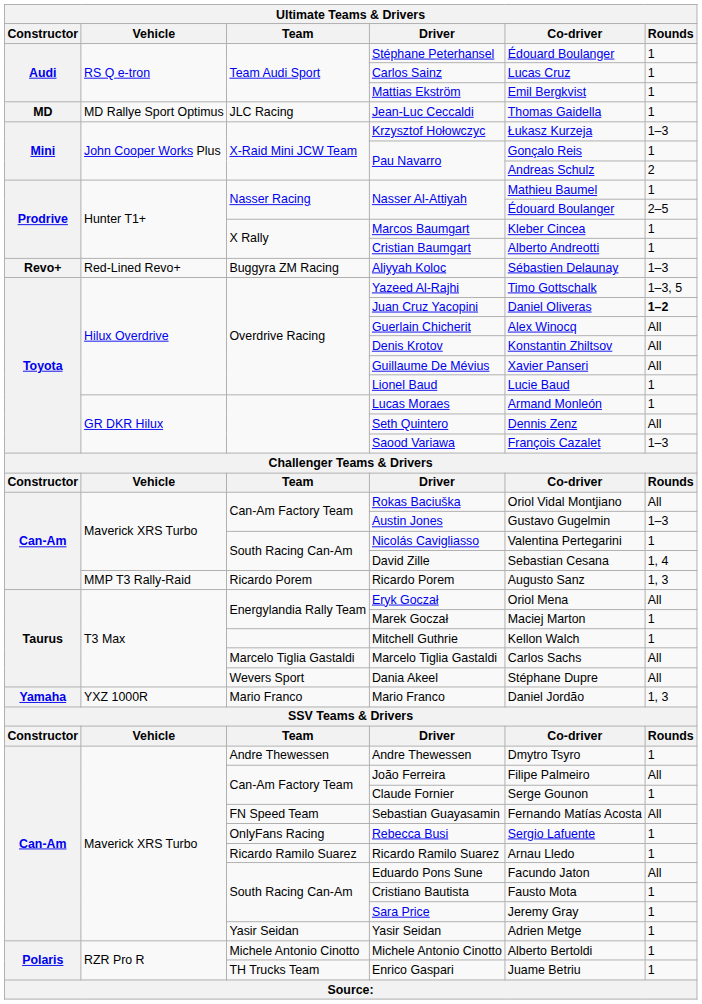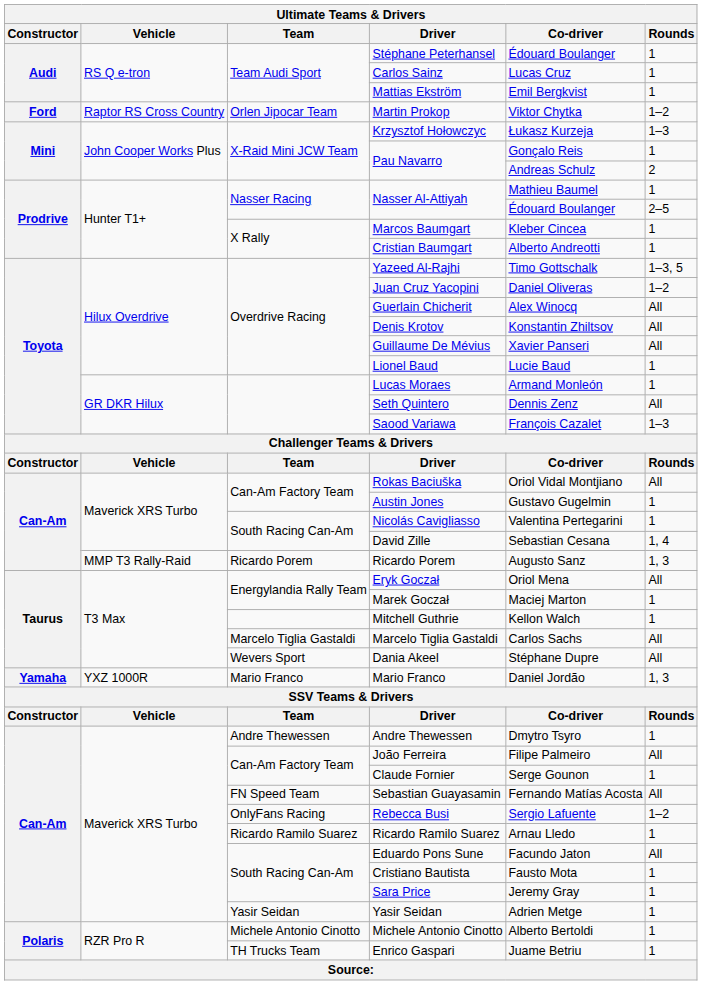 <table class="wikitable" style="font-size: 85%;">
 <tr>
 <th colspan=6><strong>Ultimate Teams & Drivers</strong></th>
 </tr>
 <tr>
 <th>Constructor</th>
 <th>Vehicle</th>
 <th>Team</th>
 <th>Driver</th>
 <th>Co-driver</th>
 <th>Rounds</th>
 </tr>
 <tr>
 <th rowspan=3><a href='#'>Audi</a></th>
 <td rowspan=3><a href='#'>RS Q e-tron</a></td>
 <td rowspan=3> <a href='#'>Team Audi Sport</a></td>
 <td> <a href='#'>Stéphane Peterhansel</a></td>
 <td> <a href='#'>Édouard Boulanger</a></td>
 <td>1</td>
 </tr>
 <tr>
 <td> <a href='#'>Carlos Sainz</a></td>
 <td> <a href='#'>Lucas Cruz</a></td>
 <td>1</td>
 </tr>
 <tr>
 <td> <a href='#'>Mattias Ekström</a></td>
 <td> <a href='#'>Emil Bergkvist</a></td>
 <td>1</td>
 </tr>
 <tr>
-<th>MD</th>
-<td>MD Rallye Sport Optimus</td>
-<td> JLC Racing</td>
-<td> <a href='#'>Jean-Luc Ceccaldi</a></td>
-<td> <a href='#'>Thomas Gaidella</a></td>
-<td>1</td>
+<th><a href='#'>Ford</a></th>
+<td><a href='#'>Raptor RS Cross Country</a></td>
+<td> <a href='#'>Orlen Jipocar Team</a></td>
+<td> <a href='#'>Martin Prokop</a></td>
+<td> <a href='#'>Viktor Chytka</a></td>
+<td>1–2</td>
 </tr>
 <tr>
 <th rowspan="3"><a href='#'>Mini</a></th>
 <td rowspan="3"><a href='#'>John Cooper Works</a> Plus</td>
 <td rowspan="3"> <a href='#'>X-Raid Mini JCW Team</a></td>
 <td> <a href='#'>Krzysztof Hołowczyc</a></td>
 <td> <a href='#'>Łukasz Kurzeja</a></td>
 <td>1–3</td>
 </tr>
 <tr>
 <td rowspan=2> <a href='#'>Pau Navarro</a></td>
 <td> <a href='#'>Gonçalo Reis</a></td>
 <td>1</td>
 </tr>
 <tr>
 <td> <a href='#'>Andreas Schulz</a></td>
 <td>2</td>
 </tr>
 <tr>
 <th rowspan="4"><a href='#'>Prodrive</a></th>
 <td rowspan="4">Hunter T1+</td>
 <td rowspan=2> <a href='#'>Nasser Racing</a></td>
 <td rowspan=2> <a href='#'>Nasser Al-Attiyah</a></td>
 <td> <a href='#'>Mathieu Baumel</a></td>
 <td>1</td>
 </tr>
 <tr>
 <td> <a href='#'>Édouard Boulanger</a></td>
 <td>2–5</td>
 </tr>
 <tr>
 <td rowspan="2"> X Rally</td>
 <td> <a href='#'>Marcos Baumgart</a></td>
 <td> <a href='#'>Kleber Cincea</a></td>
 <td>1</td>
 </tr>
 <tr>
 <td> <a href='#'>Cristian Baumgart</a></td>
 <td> <a href='#'>Alberto Andreotti</a></td>
 <td>1</td>
 </tr>
 <tr>
-<th>Revo+</th>
-<td>Red-Lined Revo+</td>
-<td> Buggyra ZM Racing</td>
-<td> <a href='#'>Aliyyah Koloc</a></td>
-<td> <a href='#'>Sébastien Delaunay</a></td>
-<td>1–3</td>
-</tr>
-<tr>
 <th rowspan="9"><a href='#'>Toyota</a></th>
 <td rowspan="6"><a href='#'>Hilux Overdrive</a></td>
 <td rowspan="6"> Overdrive Racing</td>
 <td> <a href='#'>Yazeed Al-Rajhi</a></td>
 <td> <a href='#'>Timo Gottschalk</a></td>
 <td>1–3, 5</td>
 </tr>
 <tr>
 <td> <a href='#'>Juan Cruz Yacopini</a></td>
 <td> <a href='#'>Daniel Oliveras</a></td>
-<td><strong>1–2</strong></td>
+<td>1–2</td>
 </tr>
 <tr>
 <td> <a href='#'>Guerlain Chicherit</a></td>
 <td> <a href='#'>Alex Winocq</a></td>
 <td>All</td>
 </tr>
 <tr>
 <td> <a href='#'>Denis Krotov</a></td>
 <td> <a href='#'>Konstantin Zhiltsov</a></td>
 <td>All</td>
 </tr>
 <tr>
 <td> <a href='#'>Guillaume De Mévius</a></td>
 <td> <a href='#'>Xavier Panseri</a></td>
 <td>All</td>
 </tr>
 <tr>
 <td> <a href='#'>Lionel Baud</a></td>
 <td> <a href='#'>Lucie Baud</a></td>
 <td>1</td>
 </tr>
 <tr>
 <td rowspan="3"><a href='#'>GR DKR Hilux</a></td>
 <td rowspan="3"></td>
 <td> <a href='#'>Lucas Moraes</a></td>
 <td> <a href='#'>Armand Monleón</a></td>
 <td>1</td>
 </tr>
 <tr>
 <td> <a href='#'>Seth Quintero</a></td>
 <td> <a href='#'>Dennis Zenz</a></td>
 <td>All</td>
 </tr>
 <tr>
 <td> <a href='#'>Saood Variawa</a></td>
 <td> <a href='#'>François Cazalet</a></td>
 <td>1–3</td>
 </tr>
 <tr>
 <th colspan=6><strong>Challenger Teams & Drivers</strong></th>
 </tr>
 <tr>
 <th>Constructor</th>
 <th>Vehicle</th>
 <th>Team</th>
 <th>Driver</th>
 <th>Co-driver</th>
 <th>Rounds</th>
 </tr>
 <tr>
 <th rowspan="5"><a href='#'>Can-Am</a></th>
 <td rowspan="4">Maverick XRS Turbo</td>
 <td rowspan=2>Can-Am Factory Team</td>
 <td> <a href='#'>Rokas Baciuška</a></td>
 <td> Oriol Vidal Montjiano</td>
 <td>All</td>
 </tr>
 <tr>
 <td> <a href='#'>Austin Jones</a></td>
 <td> Gustavo Gugelmin</td>
-<td>1–3</td>
+<td>1</td>
 </tr>
 <tr>
 <td rowspan="2">South Racing Can-Am</td>
 <td> <a href='#'>Nicolás Cavigliasso</a></td>
 <td> Valentina Pertegarini</td>
 <td>1</td>
 </tr>
 <tr>
 <td> David Zille</td>
 <td> Sebastian Cesana</td>
 <td>1, 4</td>
 </tr>
 <tr>
 <td>MMP T3 Rally-Raid</td>
 <td>Ricardo Porem</td>
 <td> Ricardo Porem</td>
 <td> Augusto Sanz</td>
 <td>1, 3</td>
 </tr>
 <tr>
 <th rowspan=5>Taurus</th>
 <td rowspan=5>T3 Max</td>
 <td rowspan=2>Energylandia Rally Team</td>
 <td> <a href='#'>Eryk Goczał</a></td>
 <td> Oriol Mena</td>
 <td>All</td>
 </tr>
 <tr>
 <td> Marek Goczał</td>
 <td> Maciej Marton</td>
 <td>1</td>
 </tr>
 <tr>
 <td></td>
 <td> Mitchell Guthrie</td>
 <td> Kellon Walch</td>
 <td>1</td>
 </tr>
 <tr>
 <td>Marcelo Tiglia Gastaldi</td>
 <td> Marcelo Tiglia Gastaldi</td>
 <td> Carlos Sachs</td>
 <td>All</td>
 </tr>
 <tr>
 <td>Wevers Sport</td>
 <td> Dania Akeel</td>
 <td> Stéphane Dupre</td>
 <td>All</td>
 </tr>
 <tr>
 <th><a href='#'>Yamaha</a></th>
 <td>YXZ 1000R</td>
 <td>Mario Franco</td>
 <td> Mario Franco</td>
 <td> Daniel Jordão</td>
 <td>1, 3</td>
 </tr>
 <tr>
 <th colspan=6><strong>SSV Teams & Drivers</strong></th>
 </tr>
 <tr>
 <th>Constructor</th>
 <th>Vehicle</th>
 <th>Team</th>
 <th>Driver</th>
 <th>Co-driver</th>
 <th>Rounds</th>
 </tr>
 <tr>
 <th rowspan=10><a href='#'>Can-Am</a></th>
 <td rowspan=10>Maverick XRS Turbo</td>
 <td>Andre Thewessen</td>
 <td> Andre Thewessen</td>
 <td> Dmytro Tsyro</td>
 <td>1</td>
 </tr>
 <tr>
 <td rowspan=2>Can-Am Factory Team</td>
 <td> João Ferreira</td>
 <td> Filipe Palmeiro</td>
 <td>All</td>
 </tr>
 <tr>
 <td> Claude Fornier</td>
 <td> Serge Gounon</td>
 <td>1</td>
 </tr>
 <tr>
 <td>FN Speed Team</td>
 <td> Sebastian Guayasamin</td>
 <td> Fernando Matías Acosta</td>
 <td>All</td>
 </tr>
 <tr>
 <td>OnlyFans Racing</td>
 <td> <a href='#'>Rebecca Busi</a></td>
 <td> <a href='#'>Sergio Lafuente</a></td>
-<td>1</td>
+<td>1–2</td>
 </tr>
 <tr>
 <td>Ricardo Ramilo Suarez</td>
 <td> Ricardo Ramilo Suarez</td>
 <td> Arnau Lledo</td>
 <td>1</td>
 </tr>
 <tr>
 <td rowspan=3>South Racing Can-Am</td>
 <td> Eduardo Pons Sune</td>
 <td> Facundo Jaton</td>
 <td>All</td>
 </tr>
 <tr>
 <td> Cristiano Bautista</td>
 <td> Fausto Mota</td>
 <td>1</td>
 </tr>
 <tr>
 <td> <a href='#'>Sara Price</a></td>
 <td> Jeremy Gray</td>
 <td>1</td>
 </tr>
 <tr>
 <td>Yasir Seidan</td>
 <td> Yasir Seidan</td>
 <td> Adrien Metge</td>
 <td>1</td>
 </tr>
 <tr>
 <th rowspan=2><a href='#'>Polaris</a></th>
 <td rowspan=2>RZR Pro R</td>
 <td>Michele Antonio Cinotto</td>
 <td> Michele Antonio Cinotto</td>
 <td> Alberto Bertoldi</td>
 <td>1</td>
 </tr>
 <tr>
 <td>TH Trucks Team</td>
 <td> Enrico Gaspari</td>
 <td> Juame Betriu</td>
 <td>1</td>
 </tr>
 <tr>
 <th colspan=6>Source:</th>
 </tr>
 </table>
